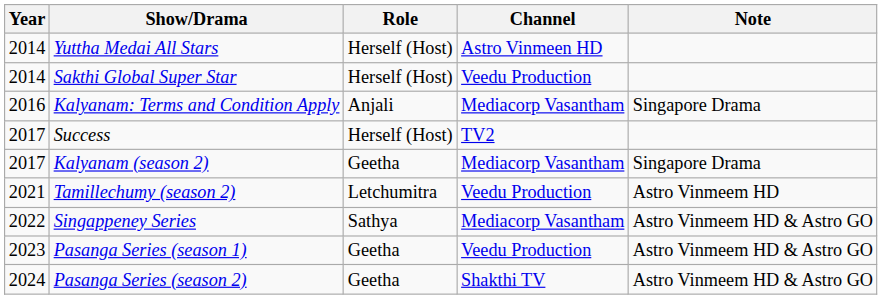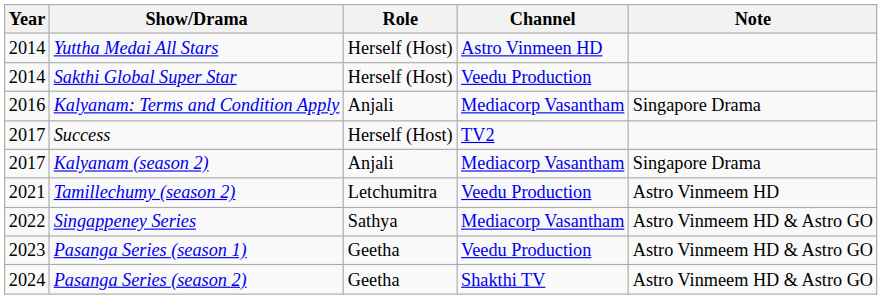 <table class="wikitable">
 <tr>
 <th>Year</th>
 <th>Show/Drama</th>
 <th>Role</th>
 <th>Channel</th>
 <th>Note</th>
 </tr>
 <tr>
 <td>2014</td>
 <td><em><a href='#'>Yuttha Medai All Stars</a></em></td>
 <td>Herself (Host)</td>
 <td><a href='#'>Astro Vinmeen HD</a></td>
 <td></td>
 </tr>
 <tr>
 <td>2014</td>
 <td><em><a href='#'>Sakthi Global Super Star</a></em></td>
 <td>Herself (Host)</td>
 <td><a href='#'>Veedu Production</a></td>
 <td></td>
 </tr>
 <tr>
 <td>2016</td>
 <td><em><a href='#'>Kalyanam: Terms and Condition Apply</a></em></td>
 <td>Anjali</td>
 <td><a href='#'>Mediacorp Vasantham</a></td>
 <td>Singapore Drama</td>
 </tr>
 <tr>
 <td>2017</td>
 <td><em>Success</em></td>
 <td>Herself (Host)</td>
 <td><a href='#'>TV2</a></td>
 </tr>
 <tr>
 <td>2017</td>
 <td><em><a href='#'>Kalyanam (season 2)</a></em></td>
-<td>Geetha</td>
+<td>Anjali</td>
 <td><a href='#'>Mediacorp Vasantham</a></td>
 <td>Singapore Drama</td>
 </tr>
 <tr>
 <td>2021</td>
 <td><em><a href='#'>Tamillechumy (season 2)</a></em></td>
 <td>Letchumitra</td>
 <td><a href='#'>Veedu Production</a></td>
 <td>Astro Vinmeem HD</td>
 </tr>
 <tr>
 <td>2022</td>
 <td><em><a href='#'>Singappeney Series </a></em></td>
 <td>Sathya</td>
 <td><a href='#'>Mediacorp Vasantham</a></td>
 <td>Astro Vinmeem HD & Astro GO</td>
 </tr>
 <tr>
 <td>2023</td>
 <td><em><a href='#'>Pasanga Series (season 1) </a></em></td>
 <td>Geetha</td>
 <td><a href='#'>Veedu Production</a></td>
 <td>Astro Vinmeem HD & Astro GO</td>
 </tr>
 <tr>
 <td>2024</td>
 <td><em><a href='#'>Pasanga Series (season 2)</a></em></td>
 <td>Geetha</td>
 <td><a href='#'>Shakthi TV</a></td>
 <td>Astro Vinmeem HD & Astro GO</td>
 </tr>
 </table>
